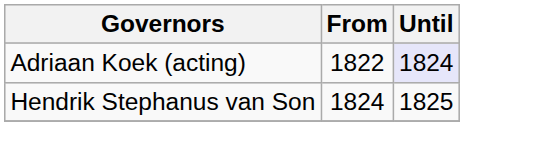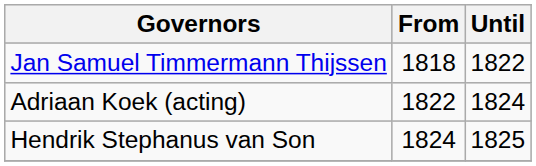 <table class="wikitable" align="split">
 <tr>
 <th>Governors</th>
 <th>From</th>
 <th>Until</th>
 </tr>
 <tr>
+<td align="left"><a href='#'>Jan Samuel Timmermann Thijssen</a></td>
+<td align="center">1818</td>
+<td align="center">1822</td>
+</tr>
+<tr>
 <td align="left">Adriaan Koek (acting)</td>
 <td align="center">1822</td>
-<td align="center" style="background: lavender;">1824</td>
+<td align="center">1824</td>
 </tr>
 <tr>
 <td align="left">Hendrik Stephanus van Son</td>
 <td align="center">1824</td>
 <td align="center">1825</td>
 </tr>
 <tr>
 </tr>
 </table>
